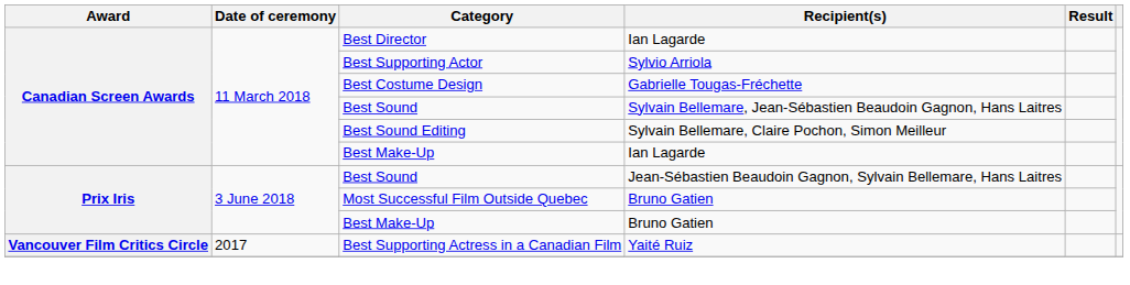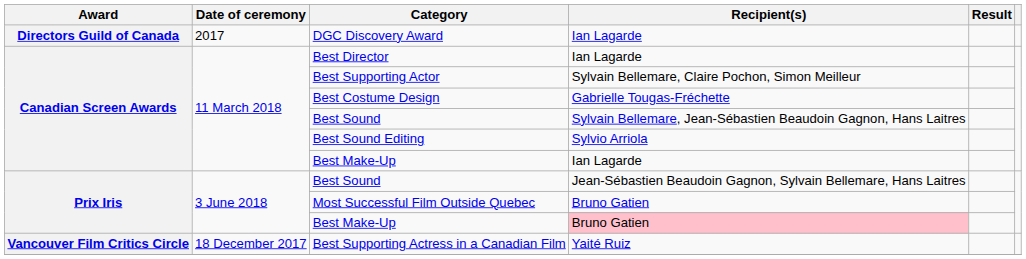 <table class="wikitable plainrowheaders sortable">
 <tr>
 <th scope="col">Award</th>
 <th scope="col">Date of ceremony</th>
 <th scope="col">Category</th>
 <th scope="col">Recipient(s)</th>
 <th scope="col">Result</th>
 <th scope="col" class="unsortable"></th>
+</tr>
+<tr>
+<th scope="row"><a href='#'>Directors Guild of Canada</a></th>
+<td>2017</td>
+<td><a href='#'>DGC Discovery Award</a></td>
+<td><a href='#'>Ian Lagarde</a></td>
+<td></td>
+<td></td>
 </tr>
 <tr>
 <th scope="row" rowspan=6><a href='#'>Canadian Screen Awards</a></th>
 <td rowspan="6"><a href='#'>11 March 2018</a></td>
 <td><a href='#'>Best Director</a></td>
 <td>Ian Lagarde</td>
 <td></td>
 <td rowspan="6"></td>
 </tr>
 <tr>
 <td><a href='#'>Best Supporting Actor</a></td>
-<td><a href='#'>Sylvio Arriola</a></td>
+<td>Sylvain Bellemare, Claire Pochon, Simon Meilleur</td>
 <td></td>
 </tr>
 <tr>
 <td><a href='#'>Best Costume Design</a></td>
 <td><a href='#'>Gabrielle Tougas-Fréchette</a></td>
 <td></td>
 </tr>
 <tr>
 <td><a href='#'>Best Sound</a></td>
 <td><a href='#'>Sylvain Bellemare</a>, Jean-Sébastien Beaudoin Gagnon, Hans Laitres</td>
 <td></td>
 </tr>
 <tr>
 <td><a href='#'>Best Sound Editing</a></td>
-<td>Sylvain Bellemare, Claire Pochon, Simon Meilleur</td>
+<td><a href='#'>Sylvio Arriola</a></td>
 <td></td>
 </tr>
 <tr>
 <td><a href='#'>Best Make-Up</a></td>
 <td>Ian Lagarde</td>
 <td></td>
 </tr>
 <tr>
 <th scope="row" rowspan=3><a href='#'>Prix Iris</a></th>
 <td rowspan="3"><a href='#'>3 June 2018</a></td>
 <td><a href='#'>Best Sound</a></td>
 <td>Jean-Sébastien Beaudoin Gagnon, Sylvain Bellemare, Hans Laitres</td>
 <td></td>
 <td rowspan="3"></td>
 </tr>
 <tr>
 <td><a href='#'>Most Successful Film Outside Quebec</a></td>
 <td><a href='#'>Bruno Gatien</a></td>
 <td></td>
 </tr>
 <tr>
 <td><a href='#'>Best Make-Up</a></td>
-<td>Bruno Gatien</td>
+<td style="background: pink;">Bruno Gatien</td>
 <td></td>
 </tr>
 <tr>
 <th scope="row"><a href='#'>Vancouver Film Critics Circle</a></th>
-<td>2017</td>
+<td><a href='#'>18 December 2017</a></td>
 <td><a href='#'>Best Supporting Actress in a Canadian Film</a></td>
 <td><a href='#'>Yaité Ruiz</a></td>
 <td></td>
 <td></td>
 </tr>
 <tr>
 </tr>
 </table>
